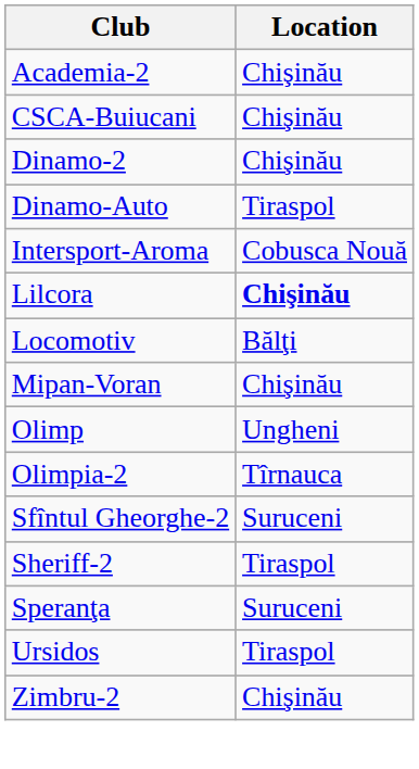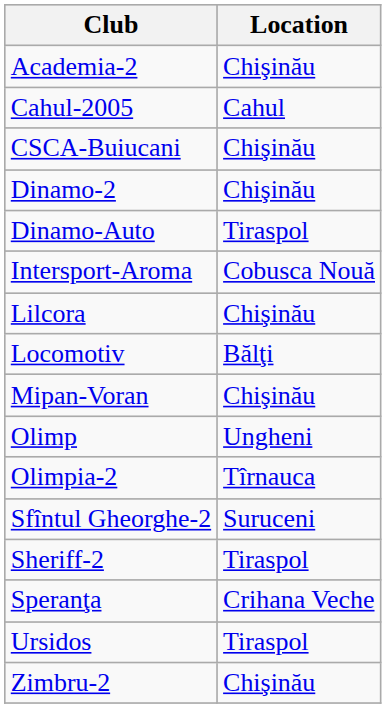 <table class="wikitable sortable" style="text-align:left;">
 <tr>
 <th>Club</th>
 <th>Location</th>
 </tr>
 <tr>
 <td><a href='#'>Academia-2</a></td>
 <td><a href='#'>Chişinău</a></td>
+</tr>
+<tr>
+<td><a href='#'>Cahul-2005</a></td>
+<td><a href='#'>Cahul</a></td>
 </tr>
 <tr>
 <td><a href='#'>CSCA-Buiucani</a></td>
 <td><a href='#'>Chişinău</a></td>
 </tr>
 <tr>
 <td><a href='#'>Dinamo-2</a></td>
 <td><a href='#'>Chişinău</a></td>
 </tr>
 <tr>
 <td><a href='#'>Dinamo-Auto</a></td>
 <td><a href='#'>Tiraspol</a></td>
 </tr>
 <tr>
 <td><a href='#'>Intersport-Aroma</a></td>
 <td><a href='#'>Cobusca Nouă</a></td>
 </tr>
 <tr>
 <td><a href='#'>Lilcora</a></td>
-<td><strong><a href='#'>Chişinău</a></strong></td>
+<td><a href='#'>Chişinău</a></td>
 </tr>
 <tr>
 <td><a href='#'>Locomotiv</a></td>
 <td><a href='#'>Bălţi</a></td>
 </tr>
 <tr>
 <td><a href='#'>Mipan-Voran</a></td>
 <td><a href='#'>Chişinău</a></td>
 </tr>
 <tr>
 <td><a href='#'>Olimp</a></td>
 <td><a href='#'>Ungheni</a></td>
 </tr>
 <tr>
 <td><a href='#'>Olimpia-2</a></td>
 <td><a href='#'>Tîrnauca</a></td>
 </tr>
 <tr>
 <td><a href='#'>Sfîntul Gheorghe-2</a></td>
 <td><a href='#'>Suruceni</a></td>
 </tr>
 <tr>
 <td><a href='#'>Sheriff-2</a></td>
 <td><a href='#'>Tiraspol</a></td>
 </tr>
 <tr>
 <td><a href='#'>Speranţa</a></td>
-<td><a href='#'>Suruceni</a></td>
+<td><a href='#'>Crihana Veche</a></td>
 </tr>
 <tr>
 <td><a href='#'>Ursidos</a></td>
 <td><a href='#'>Tiraspol</a></td>
 </tr>
 <tr>
 <td><a href='#'>Zimbru-2</a></td>
 <td><a href='#'>Chişinău</a></td>
 </tr>
 </table>
